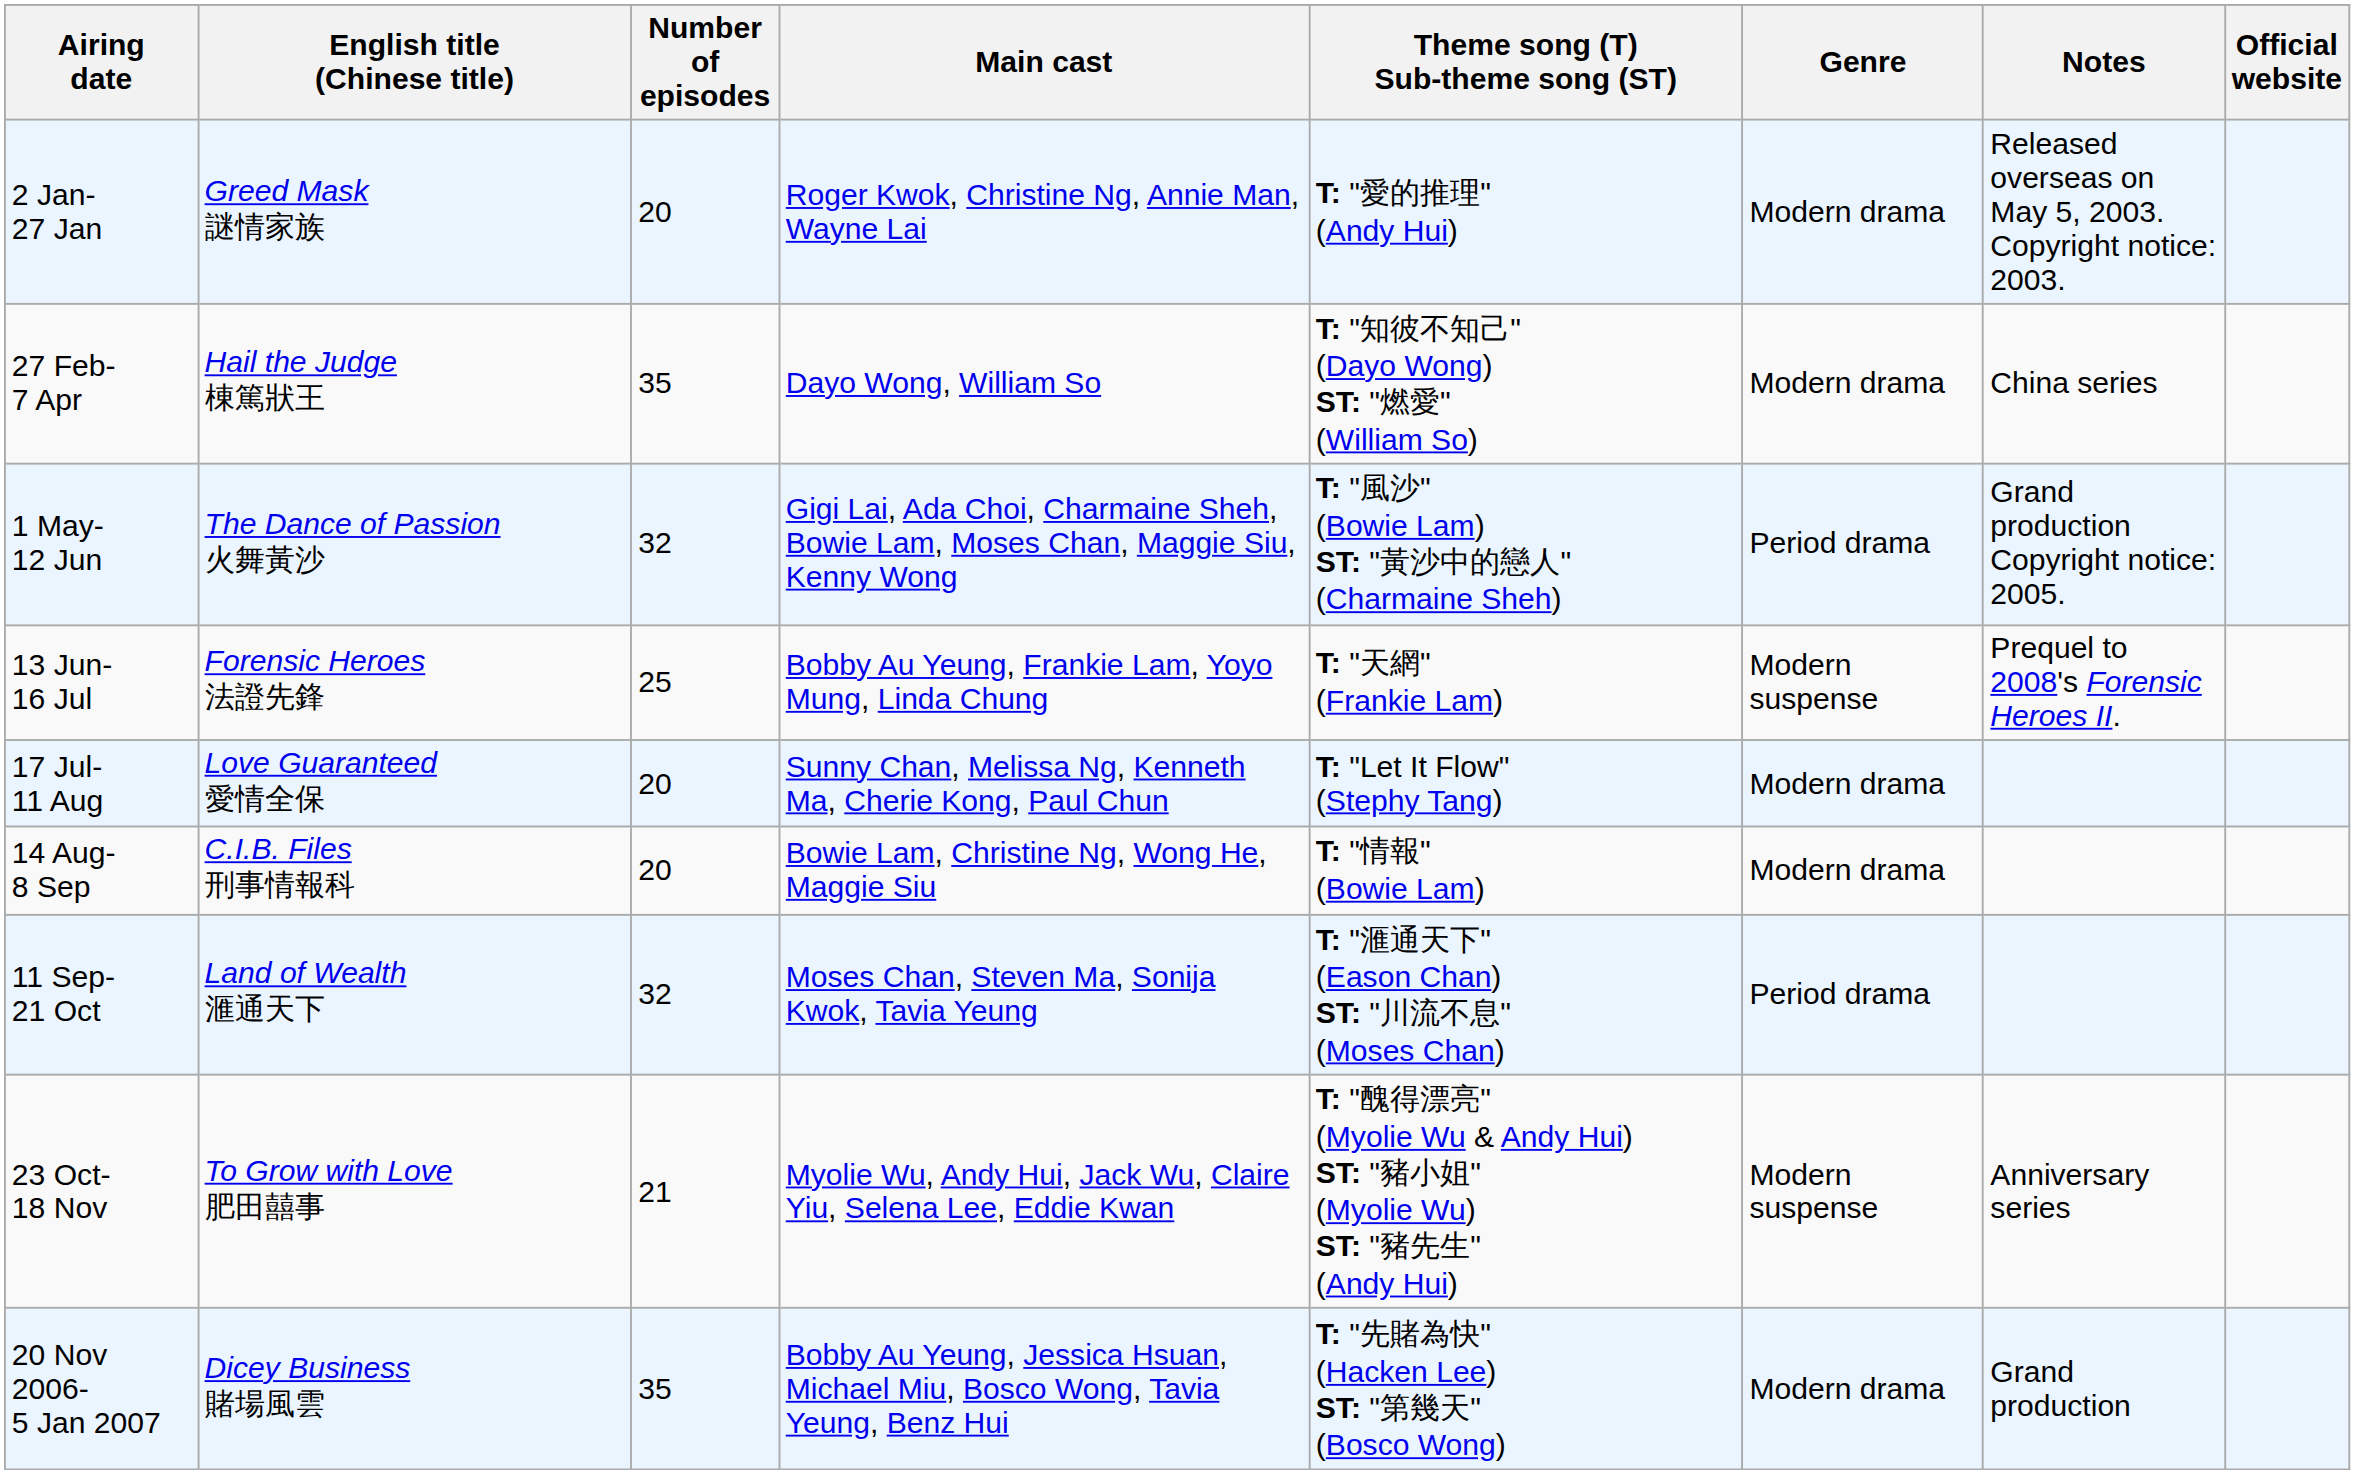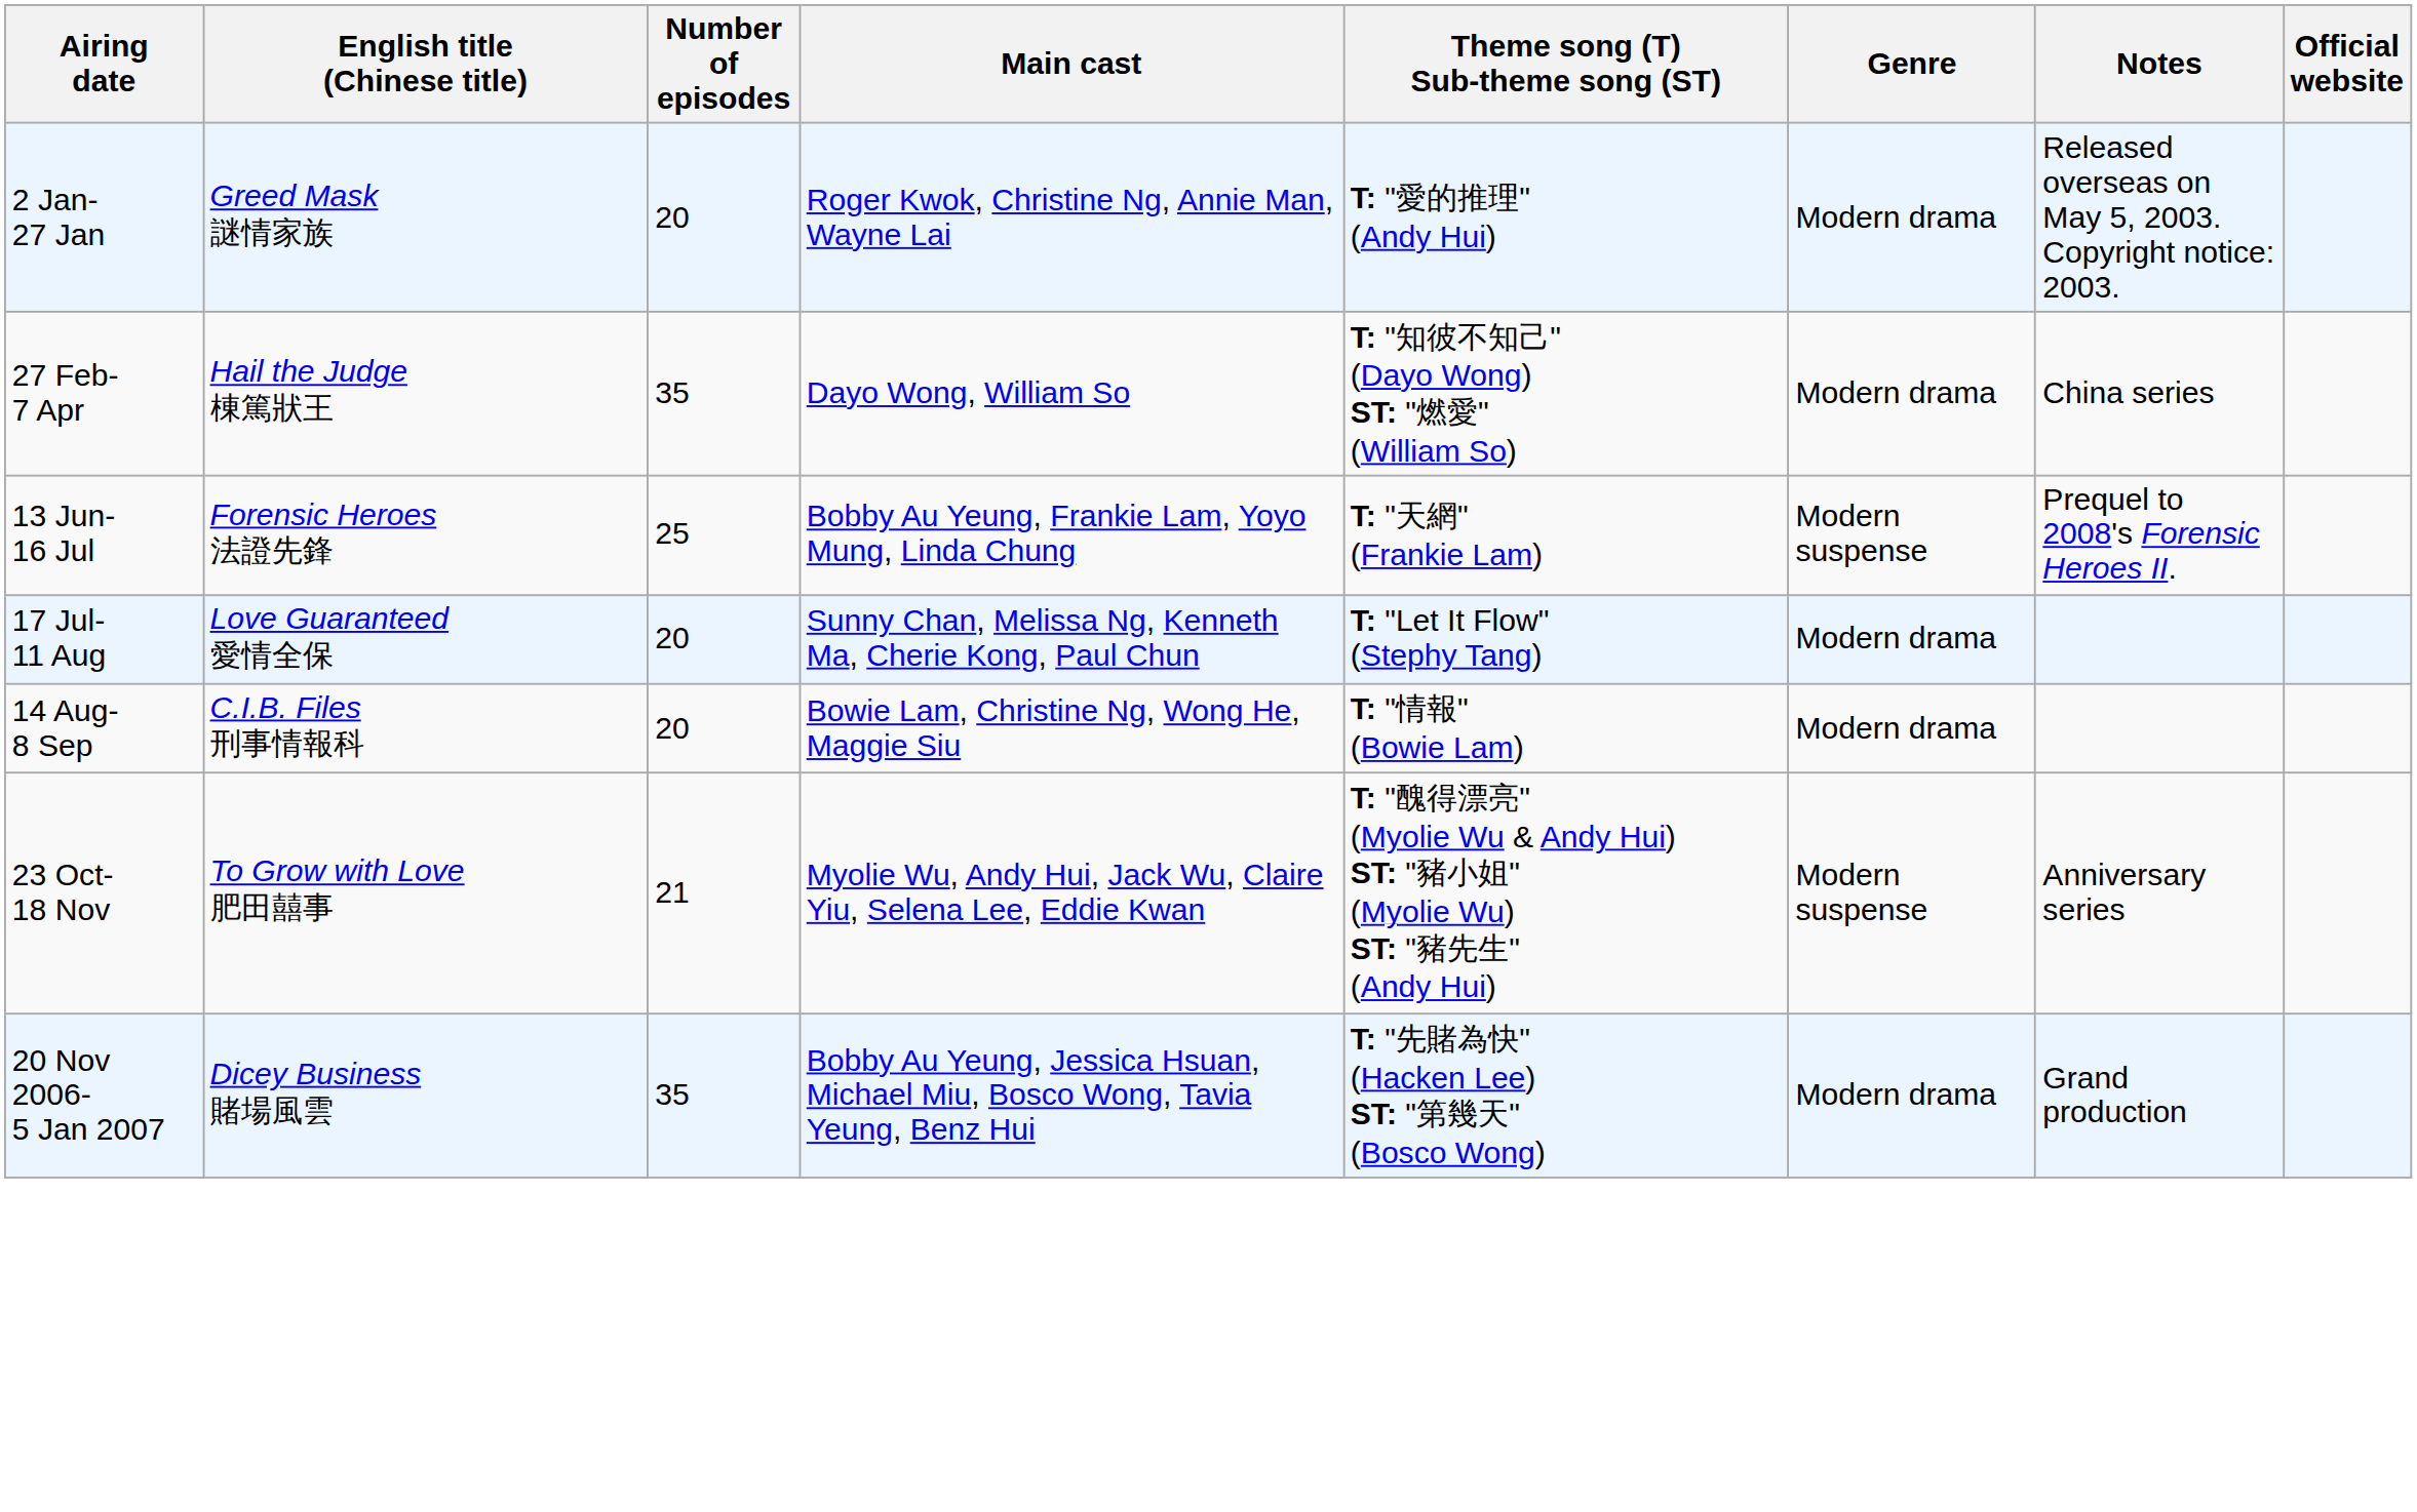 <table class="wikitable">
 <tr>
 <th align=center width=8% bgcolor="silver">Airing<br>date</th>
 <th align=center width=18% bgcolor="silver">English title <br> (Chinese title)</th>
 <th align=center width=5% bgcolor="silver">Number of episodes</th>
 <th align=center width=22% bgcolor="silver">Main cast</th>
 <th align=center width=18% bgcolor="silver">Theme song (T) <br>Sub-theme song (ST)</th>
 <th align=center width=10% bgcolor="silver">Genre</th>
 <th align=center width=10% bgcolor="silver">Notes</th>
 <th align=center width=1% bgcolor="silver">Official website</th>
 </tr>
 <tr ---- bgcolor="ebf5ff">
 <td>2 Jan-<br> 27 Jan</td>
 <td><em><a href='#'>Greed Mask</a></em> <br> 謎情家族</td>
 <td>20</td>
 <td><a href='#'>Roger Kwok</a>, <a href='#'>Christine Ng</a>, <a href='#'>Annie Man</a>, <a href='#'>Wayne Lai</a></td>
 <td><strong>T:</strong> "愛的推理" <br>(<a href='#'>Andy Hui</a>)</td>
 <td>Modern drama</td>
 <td>Released overseas on May 5, 2003. Copyright notice: 2003.</td>
 <td></td>
 </tr>
 <tr>
 <td>27 Feb-<br> 7 Apr</td>
 <td><em><a href='#'>Hail the Judge</a></em> <br> 棟篤狀王</td>
 <td>35</td>
 <td><a href='#'>Dayo Wong</a>, <a href='#'>William So</a></td>
 <td><strong>T:</strong> "知彼不知己" <br> (<a href='#'>Dayo Wong</a>) <br> <strong>ST:</strong> "燃愛" <br> (<a href='#'>William So</a>)</td>
 <td>Modern drama</td>
 <td>China series</td>
-<td></td>
-</tr>
-<tr ---- bgcolor="#ebf5ff">
-<td>1 May-<br> 12 Jun</td>
-<td><em><a href='#'>The Dance of Passion</a></em> <br>  火舞黃沙</td>
-<td>32</td>
-<td><a href='#'>Gigi Lai</a>, <a href='#'>Ada Choi</a>, <a href='#'>Charmaine Sheh</a>, <a href='#'>Bowie Lam</a>, <a href='#'>Moses Chan</a>, <a href='#'>Maggie Siu</a>, <a href='#'>Kenny Wong</a></td>
-<td><strong>T:</strong> "風沙" <br> (<a href='#'>Bowie Lam</a>) <br> <strong>ST:</strong> "黃沙中的戀人" <br> (<a href='#'>Charmaine Sheh</a>)</td>
-<td>Period drama</td>
-<td>Grand production<br>Copyright notice: 2005.</td>
 <td></td>
 </tr>
 <tr>
 <td>13 Jun-<br> 16 Jul</td>
 <td><em><a href='#'>Forensic Heroes</a></em> <br> 法證先鋒</td>
 <td>25</td>
 <td><a href='#'>Bobby Au Yeung</a>, <a href='#'>Frankie Lam</a>, <a href='#'>Yoyo Mung</a>, <a href='#'>Linda Chung</a></td>
 <td><strong>T:</strong> "天網" <br>(<a href='#'>Frankie Lam</a>)</td>
 <td>Modern suspense</td>
 <td>Prequel to <a href='#'>2008</a>'s <em><a href='#'>Forensic Heroes II</a></em>.</td>
 <td></td>
 </tr>
 <tr ---- bgcolor="#ebf5ff">
 <td>17 Jul-<br> 11 Aug</td>
 <td><em><a href='#'>Love Guaranteed</a></em> <br> 愛情全保</td>
 <td>20</td>
 <td><a href='#'>Sunny Chan</a>, <a href='#'>Melissa Ng</a>, <a href='#'>Kenneth Ma</a>, <a href='#'>Cherie Kong</a>, <a href='#'>Paul Chun</a></td>
 <td><strong>T:</strong> "Let It Flow" <br> (<a href='#'>Stephy Tang</a>)</td>
 <td>Modern drama</td>
 <td></td>
 <td></td>
 </tr>
 <tr>
 <td>14 Aug-<br>8 Sep</td>
 <td><em><a href='#'>C.I.B. Files</a></em> <br> 刑事情報科</td>
 <td>20</td>
 <td><a href='#'>Bowie Lam</a>, <a href='#'>Christine Ng</a>, <a href='#'>Wong He</a>, <a href='#'>Maggie Siu</a></td>
 <td><strong>T:</strong> "情報" <br>(<a href='#'>Bowie Lam</a>)</td>
 <td>Modern drama</td>
 <td></td>
 <td></td>
 </tr>
-<tr ---- bgcolor="#ebf5ff">
-<td>11 Sep-<br> 21 Oct</td>
-<td><em><a href='#'>Land of Wealth</a></em> <br> 滙通天下</td>
-<td>32</td>
-<td><a href='#'>Moses Chan</a>, <a href='#'>Steven Ma</a>, <a href='#'>Sonija Kwok</a>, <a href='#'>Tavia Yeung</a></td>
-<td><strong>T:</strong> "滙通天下" <br> (<a href='#'>Eason Chan</a>) <br> <strong>ST:</strong> "川流不息" <br> (<a href='#'>Moses Chan</a>)</td>
-<td>Period drama</td>
-<td></td>
-<td></td>
-</tr>
 <tr>
 <td>23 Oct-<br> 18 Nov</td>
 <td><em><a href='#'>To Grow with Love</a></em> <br> 肥田囍事</td>
 <td>21</td>
 <td><a href='#'>Myolie Wu</a>, <a href='#'>Andy Hui</a>, <a href='#'>Jack Wu</a>, <a href='#'>Claire Yiu</a>, <a href='#'>Selena Lee</a>, <a href='#'>Eddie Kwan</a></td>
 <td><strong>T:</strong> "醜得漂亮" <br> (<a href='#'>Myolie Wu</a> & <a href='#'>Andy Hui</a>) <br> <strong>ST:</strong> "豬小姐" <br> (<a href='#'>Myolie Wu</a>) <br> <strong>ST:</strong> "豬先生" <br> (<a href='#'>Andy Hui</a>)</td>
 <td>Modern suspense</td>
 <td>Anniversary series</td>
 <td></td>
 </tr>
 <tr ---- bgcolor="#ebf5ff">
 <td>20 Nov 2006-<br>5 Jan 2007</td>
 <td><em><a href='#'>Dicey Business</a></em> <br> 賭場風雲</td>
 <td>35</td>
 <td><a href='#'>Bobby Au Yeung</a>, <a href='#'>Jessica Hsuan</a>, <a href='#'>Michael Miu</a>, <a href='#'>Bosco Wong</a>, <a href='#'>Tavia Yeung</a>, <a href='#'>Benz Hui</a></td>
 <td><strong>T:</strong> "先賭為快" <br> (<a href='#'>Hacken Lee</a>) <br> <strong>ST:</strong> "第幾天" <br> (<a href='#'>Bosco Wong</a>)</td>
 <td>Modern drama</td>
 <td>Grand production</td>
 <td></td>
 </tr>
 </table>
